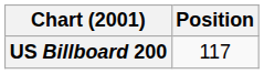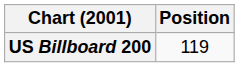 <table class="wikitable plainrowheaders">
 <tr>
 <th>Chart (2001)</th>
 <th>Position</th>
 </tr>
 <tr>
 <th scope="row">US <em>Billboard</em> 200</th>
-<td align="center">117</td>
+<td align="center">119</td>
 </tr>
 </table>
